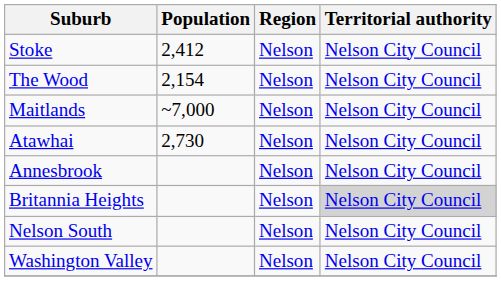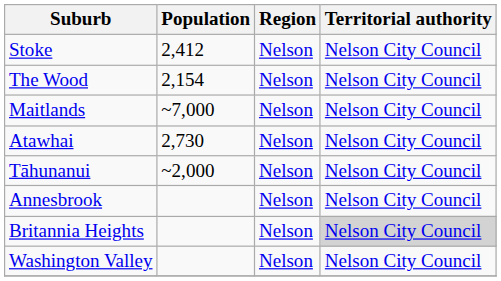 <table class="wikitable sortable">
 <tr>
 <th align="left">Suburb</th>
 <th>Population</th>
 <th>Region</th>
 <th>Territorial authority</th>
 </tr>
 <tr>
 <td><a href='#'>Stoke</a></td>
 <td>2,412</td>
 <td><a href='#'>Nelson</a></td>
 <td><a href='#'>Nelson City Council</a></td>
 </tr>
 <tr>
 <td><a href='#'>The Wood</a></td>
 <td>2,154</td>
 <td><a href='#'>Nelson</a></td>
 <td><a href='#'>Nelson City Council</a></td>
 </tr>
 <tr>
 <td><a href='#'>Maitlands</a></td>
 <td>~7,000</td>
 <td><a href='#'>Nelson</a></td>
 <td><a href='#'>Nelson City Council</a></td>
 </tr>
 <tr>
 <td><a href='#'>Atawhai</a></td>
 <td>2,730</td>
 <td><a href='#'>Nelson</a></td>
 <td><a href='#'>Nelson City Council</a></td>
 </tr>
 <tr>
+<td><a href='#'>Tāhunanui</a></td>
+<td>~2,000</td>
+<td><a href='#'>Nelson</a></td>
+<td><a href='#'>Nelson City Council</a></td>
+</tr>
+<tr>
 <td><a href='#'>Annesbrook</a></td>
 <td></td>
 <td><a href='#'>Nelson</a></td>
 <td><a href='#'>Nelson City Council</a></td>
 </tr>
 <tr>
 <td><a href='#'>Britannia Heights</a></td>
 <td></td>
 <td><a href='#'>Nelson</a></td>
 <td style="background: lightgrey;"><a href='#'>Nelson City Council</a></td>
 </tr>
 <tr>
-<td><a href='#'>Nelson South</a></td>
-<td></td>
-<td><a href='#'>Nelson</a></td>
-<td><a href='#'>Nelson City Council</a></td>
-</tr>
-<tr>
 <td><a href='#'>Washington Valley</a></td>
 <td></td>
 <td><a href='#'>Nelson</a></td>
 <td><a href='#'>Nelson City Council</a></td>
 </tr>
 <tr>
 </tr>
 </table>
